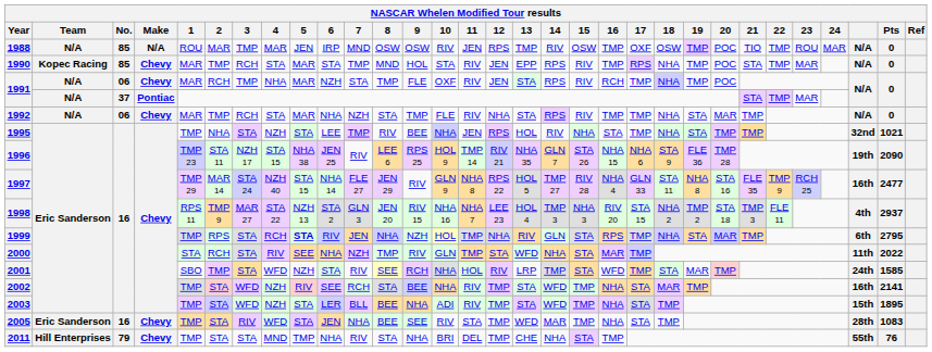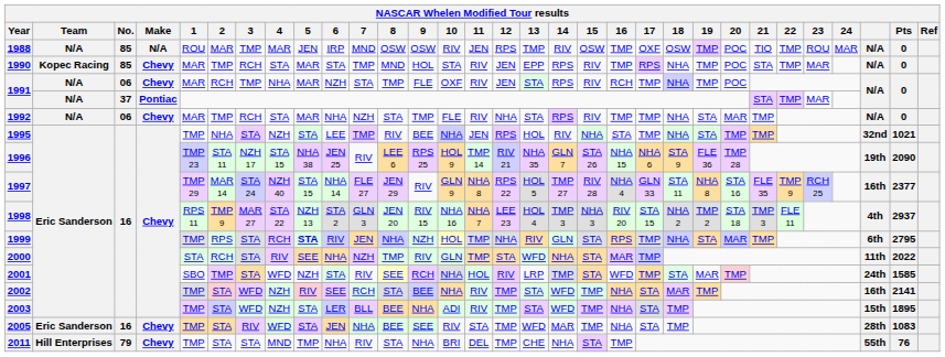 <table class="wikitable" style="text-align:center; font-size:75%">
 <tr>
 <th colspan=38><a href='#'>NASCAR Whelen Modified Tour</a> results</th>
 </tr>
 <tr>
 <th>Year</th>
 <th>Team</th>
 <th>No.</th>
 <th>Make</th>
 <th>1</th>
 <th>2</th>
 <th>3</th>
 <th>4</th>
 <th>5</th>
 <th>6</th>
 <th>7</th>
 <th>8</th>
 <th>9</th>
 <th>10</th>
 <th>11</th>
 <th>12</th>
 <th>13</th>
 <th>14</th>
 <th>15</th>
 <th>16</th>
 <th>17</th>
 <th>18</th>
 <th>19</th>
 <th>20</th>
 <th>21</th>
 <th>22</th>
 <th>23</th>
 <th>24</th>
 <th></th>
 <th>Pts</th>
 <th>Ref</th>
 </tr>
 <tr>
 <th><a href='#'>1988</a></th>
 <th>N/A</th>
 <th>85</th>
 <th>N/A</th>
 <td><a href='#'>ROU</a></td>
 <td><a href='#'>MAR</a></td>
 <td><a href='#'>TMP</a></td>
 <td><a href='#'>MAR</a></td>
 <td><a href='#'>JEN</a></td>
 <td><a href='#'>IRP</a></td>
 <td><a href='#'>MND</a></td>
 <td><a href='#'>OSW</a></td>
 <td><a href='#'>OSW</a></td>
 <td><a href='#'>RIV</a></td>
 <td><a href='#'>JEN</a></td>
 <td><a href='#'>RPS</a></td>
 <td><a href='#'>TMP</a></td>
 <td><a href='#'>RIV</a></td>
 <td><a href='#'>OSW</a></td>
 <td><a href='#'>TMP</a></td>
 <td><a href='#'>OXF</a></td>
 <td><a href='#'>OSW</a></td>
 <td style="background:#EFCFFF;"><a href='#'>TMP</a><br></td>
 <td><a href='#'>POC</a></td>
 <td><a href='#'>TIO</a></td>
 <td><a href='#'>TMP</a></td>
 <td><a href='#'>ROU</a></td>
 <td><a href='#'>MAR</a></td>
 <th>N/A</th>
 <th>0</th>
 <th></th>
 </tr>
 <tr>
 <th><a href='#'>1990</a></th>
 <th>Kopec Racing</th>
 <th>85</th>
 <th><a href='#'>Chevy</a></th>
 <td><a href='#'>MAR</a></td>
 <td><a href='#'>TMP</a></td>
 <td><a href='#'>RCH</a></td>
 <td><a href='#'>STA</a></td>
 <td><a href='#'>MAR</a></td>
 <td><a href='#'>STA</a></td>
 <td><a href='#'>TMP</a></td>
 <td><a href='#'>MND</a></td>
 <td><a href='#'>HOL</a></td>
 <td><a href='#'>STA</a></td>
 <td><a href='#'>RIV</a></td>
 <td><a href='#'>JEN</a></td>
 <td><a href='#'>EPP</a></td>
 <td><a href='#'>RPS</a></td>
 <td><a href='#'>RIV</a></td>
 <td><a href='#'>TMP</a></td>
 <td style="background:#EFCFFF;"><a href='#'>RPS</a><br></td>
 <td><a href='#'>NHA</a></td>
 <td><a href='#'>TMP</a></td>
 <td><a href='#'>POC</a></td>
 <td><a href='#'>STA</a></td>
 <td><a href='#'>TMP</a></td>
 <td><a href='#'>MAR</a></td>
 <td></td>
 <th>N/A</th>
 <th>0</th>
 <th></th>
 </tr>
 <tr>
 <th rowspan=2><a href='#'>1991</a></th>
 <th>N/A</th>
 <th>06</th>
 <th><a href='#'>Chevy</a></th>
 <td><a href='#'>MAR</a></td>
 <td><a href='#'>RCH</a></td>
 <td><a href='#'>TMP</a></td>
 <td><a href='#'>NHA</a></td>
 <td><a href='#'>MAR</a></td>
 <td><a href='#'>NZH</a></td>
 <td><a href='#'>STA</a></td>
 <td><a href='#'>TMP</a></td>
 <td><a href='#'>FLE</a></td>
 <td><a href='#'>OXF</a></td>
 <td><a href='#'>RIV</a></td>
 <td><a href='#'>JEN</a></td>
 <td style="background:#DFFFDF;"><a href='#'>STA</a><br></td>
 <td><a href='#'>RPS</a></td>
 <td><a href='#'>RIV</a></td>
 <td><a href='#'>RCH</a></td>
 <td><a href='#'>TMP</a></td>
 <td style="background:#CFCFFF;"><a href='#'>NHA</a><br></td>
 <td><a href='#'>TMP</a></td>
 <td><a href='#'>POC</a></td>
 <td colspan=4></td>
 <th rowspan=2>N/A</th>
 <th rowspan=2>0</th>
 <th rowspan=2></th>
 </tr>
 <tr>
 <th>N/A</th>
 <th>37</th>
 <th><a href='#'>Pontiac</a></th>
 <td colspan=20></td>
 <td style="background:#EFCFFF;"><a href='#'>STA</a><br></td>
 <td style="background:#EFCFFF;"><a href='#'>TMP</a><br></td>
 <td><a href='#'>MAR</a></td>
 <td></td>
 </tr>
 <tr>
 <th><a href='#'>1992</a></th>
 <th>N/A</th>
 <th>06</th>
 <th><a href='#'>Chevy</a></th>
 <td><a href='#'>MAR</a></td>
 <td><a href='#'>TMP</a></td>
 <td><a href='#'>RCH</a></td>
 <td><a href='#'>STA</a></td>
 <td><a href='#'>MAR</a></td>
 <td><a href='#'>NHA</a></td>
 <td><a href='#'>NZH</a></td>
 <td><a href='#'>STA</a></td>
 <td><a href='#'>TMP</a></td>
 <td><a href='#'>FLE</a></td>
 <td><a href='#'>RIV</a></td>
 <td><a href='#'>NHA</a></td>
 <td><a href='#'>STA</a></td>
 <td style="background:#EFCFFF;"><a href='#'>RPS</a><br></td>
 <td><a href='#'>RIV</a></td>
 <td><a href='#'>TMP</a></td>
 <td><a href='#'>TMP</a></td>
 <td><a href='#'>NHA</a></td>
 <td><a href='#'>STA</a></td>
 <td><a href='#'>MAR</a></td>
 <td><a href='#'>TMP</a></td>
 <td colspan=3></td>
 <th>N/A</th>
 <th>0</th>
 <th></th>
 </tr>
 <tr>
 <th><a href='#'>1995</a></th>
 <th rowspan=9>Eric Sanderson</th>
 <th rowspan=9>16</th>
 <th rowspan=9><a href='#'>Chevy</a></th>
 <td><a href='#'>TMP</a></td>
 <td><a href='#'>NHA</a></td>
 <td style="background:#EFCFFF;"><a href='#'>STA</a><br></td>
 <td><a href='#'>NZH</a></td>
 <td style="background:#DFFFDF;"><a href='#'>STA</a><br></td>
 <td><a href='#'>LEE</a></td>
 <td style="background:#EFCFFF;"><a href='#'>TMP</a><br></td>
 <td><a href='#'>RIV</a></td>
 <td><a href='#'>BEE</a></td>
 <td style="background:#CFCFFF;"><a href='#'>NHA</a><br></td>
 <td><a href='#'>JEN</a></td>
 <td style="background:#EFCFFF;"><a href='#'>RPS</a><br></td>
 <td><a href='#'>HOL</a></td>
 <td><a href='#'>RIV</a></td>
 <td style="background:#DFFFDF;"><a href='#'>NHA</a><br></td>
 <td><a href='#'>STA</a></td>
 <td><a href='#'>TMP</a></td>
 <td style="background:#DFFFDF;"><a href='#'>NHA</a><br></td>
 <td style="background:#DFFFDF;"><a href='#'>STA</a><br></td>
 <td style="background:#EFCFFF;"><a href='#'>TMP</a><br></td>
 <td style="background:#FFDF9F;"><a href='#'>TMP</a><br></td>
 <td colspan=3></td>
 <th>32nd</th>
 <th>1021</th>
 <th></th>
 </tr>
 <tr>
 <th><a href='#'>1996</a></th>
 <td style="background:#CFCFFF;"><a href='#'>TMP</a><br><small>23</small></td>
 <td style="background:#DFFFDF;"><a href='#'>STA</a><br><small>11</small></td>
 <td style="background:#DFFFDF;"><a href='#'>NZH</a><br><small>17</small></td>
 <td style="background:#DFFFDF;"><a href='#'>STA</a><br><small>15</small></td>
 <td style="background:#EFCFFF;"><a href='#'>NHA</a><br><small>38</small></td>
 <td style="background:#EFCFFF;"><a href='#'>JEN</a><br><small>25</small></td>
 <td><a href='#'>RIV</a></td>
 <td style="background:#FFDF9F;"><a href='#'>LEE</a><br><small>6</small></td>
 <td style="background:#EFCFFF;"><a href='#'>RPS</a><br><small>25</small></td>
 <td style="background:#FFDF9F;"><a href='#'>HOL</a><br><small>9</small></td>
 <td style="background:#DFFFDF;"><a href='#'>TMP</a><br><small>14</small></td>
 <td style="background:#CFCFFF;"><a href='#'>RIV</a><br><small>21</small></td>
 <td style="background:#EFCFFF;"><a href='#'>NHA</a><br><small>35</small></td>
 <td style="background:#FFDF9F;"><a href='#'>GLN</a><br><small>7</small></td>
 <td style="background:#EFCFFF;"><a href='#'>STA</a><br><small>26</small></td>
 <td style="background:#DFFFDF;"><a href='#'>NHA</a><br><small>15</small></td>
 <td style="background:#FFDF9F;"><a href='#'>NHA</a><br><small>6</small></td>
 <td style="background:#FFDF9F;"><a href='#'>STA</a><br><small>9</small></td>
 <td style="background:#EFCFFF;"><a href='#'>FLE</a><br><small>36</small></td>
 <td style="background:#EFCFFF;"><a href='#'>TMP</a><br><small>28</small></td>
 <td colspan=4></td>
 <th>19th</th>
 <th>2090</th>
 <th></th>
 </tr>
 <tr>
 <th><a href='#'>1997</a></th>
 <td style="background:#EFCFFF;"><a href='#'>TMP</a><br><small>29</small></td>
 <td style="background:#DFFFDF;"><a href='#'>MAR</a><br><small>14</small></td>
 <td style="background:#CFCFFF;"><a href='#'>STA</a><br><small>24</small></td>
 <td style="background:#EFCFFF;"><a href='#'>NZH</a><br><small>40</small></td>
 <td style="background:#DFFFDF;"><a href='#'>STA</a><br><small>15</small></td>
 <td style="background:#DFFFDF;"><a href='#'>NHA</a><br><small>14</small></td>
 <td style="background:#EFCFFF;"><a href='#'>FLE</a><br><small>27</small></td>
 <td style="background:#EFCFFF;"><a href='#'>JEN</a><br><small>29</small></td>
 <td><a href='#'>RIV</a></td>
 <td style="background:#FFDF9F;"><a href='#'>GLN</a><br><small>9</small></td>
 <td style="background:#FFDF9F;"><a href='#'>NHA</a><br><small>8</small></td>
 <td style="background:#EFCFFF;"><a href='#'>RPS</a><br><small>22</small></td>
 <td style="background:#DFDFDF;"><a href='#'>HOL</a><br><small>5</small></td>
 <td style="background:#EFCFFF;"><a href='#'>TMP</a><br><small>27</small></td>
 <td style="background:#EFCFFF;"><a href='#'>RIV</a><br><small>28</small></td>
 <td style="background:#DFDFDF;"><a href='#'>NHA</a><br><small>4</small></td>
 <td style="background:#EFCFFF;"><a href='#'>GLN</a><br><small>33</small></td>
 <td style="background:#DFFFDF;"><a href='#'>STA</a><br><small>11</small></td>
 <td style="background:#FFDF9F;"><a href='#'>NHA</a><br><small>8</small></td>
 <td style="background:#DFFFDF;"><a href='#'>STA</a><br><small>16</small></td>
 <td style="background:#EFCFFF;"><a href='#'>FLE</a><br><small>35</small></td>
 <td style="background:#FFDF9F;"><a href='#'>TMP</a><br><small>9</small></td>
 <td style="background:#CFCFFF;"><a href='#'>RCH</a><br><small>25</small></td>
 <td></td>
 <th>16th</th>
-<th>2477</th>
+<th>2377</th>
 <th></th>
 </tr>
 <tr>
 <th><a href='#'>1998</a></th>
 <td style="background:#DFFFDF;"><a href='#'>RPS</a><br><small>11</small></td>
 <td style="background:#FFDF9F;"><a href='#'>TMP</a><br><small>9</small></td>
 <td style="background:#EFCFFF;"><a href='#'>MAR</a><br><small>27</small></td>
 <td style="background:#EFCFFF;"><a href='#'>STA</a><br><small>22</small></td>
 <td style="background:#DFFFDF;"><a href='#'>NZH</a><br><small>13</small></td>
 <td style="background:#DFDFDF;"><a href='#'>STA</a><br><small>2</small></td>
 <td style="background:#DFDFDF;"><a href='#'>GLN</a><br><small>3</small></td>
 <td style="background:#DFFFDF;"><a href='#'>JEN</a><br><small>20</small></td>
 <td style="background:#DFFFDF;"><a href='#'>RIV</a><br><small>15</small></td>
 <td style="background:#DFFFDF;"><a href='#'>NHA</a><br><small>16</small></td>
 <td style="background:#FFDF9F;"><a href='#'>NHA</a><br><small>7</small></td>
 <td style="background:#EFCFFF;"><a href='#'>LEE</a><br><small>23</small></td>
 <td style="background:#DFDFDF;"><a href='#'>HOL</a><br><small>4</small></td>
 <td style="background:#DFDFDF;"><a href='#'>TMP</a><br><small>3</small></td>
 <td style="background:#DFDFDF;"><a href='#'>NHA</a><br><small>3</small></td>
 <td style="background:#DFFFDF;"><a href='#'>RIV</a><br><small>20</small></td>
 <td style="background:#DFFFDF;"><a href='#'>STA</a><br><small>15</small></td>
 <td style="background:#DFDFDF;"><a href='#'>NHA</a><br><small>2</small></td>
 <td style="background:#DFDFDF;"><a href='#'>TMP</a><br><small>2</small></td>
 <td style="background:#DFFFDF;"><a href='#'>STA</a><br><small>18</small></td>
 <td style="background:#DFDFDF;"><a href='#'>TMP</a><br><small>3</small></td>
 <td style="background:#DFFFDF;"><a href='#'>FLE</a><br><small>11</small></td>
 <td colspan=2></td>
 <th>4th</th>
 <th>2937</th>
 <th></th>
 </tr>
 <tr>
 <th><a href='#'>1999</a></th>
 <td style="background:#DFDFDF;"><a href='#'>TMP</a><br></td>
 <td style="background:#DFFFDF;"><a href='#'>RPS</a><br></td>
 <td style="background:#DFDFDF;"><a href='#'>STA</a><br></td>
 <td style="background:#EFCFFF;"><a href='#'>RCH</a><br></td>
 <td style="background:#DFFFDF;"><strong><a href='#'>STA</a></strong><br></td>
 <td style="background:#CFCFFF;"><a href='#'>RIV</a><br></td>
 <td style="background:#FFDF9F;"><a href='#'>JEN</a><br></td>
 <td style="background:#CFCFFF;"><a href='#'>NHA</a><br></td>
 <td style="background:#DFFFDF;"><a href='#'>NZH</a><br></td>
 <td style="background:#FFFFBF;"><a href='#'>HOL</a><br></td>
 <td style="background:#DFDFDF;"><a href='#'>TMP</a><br></td>
 <td style="background:#DFDFDF;"><a href='#'>NHA</a><br></td>
 <td style="background:#FFDF9F;"><a href='#'>RIV</a><br></td>
 <td style="background:#DFFFDF;"><a href='#'>GLN</a><br></td>
 <td style="background:#DFDFDF;"><a href='#'>STA</a><br></td>
 <td style="background:#FFDF9F;"><a href='#'>RPS</a><br></td>
 <td style="background:#DFDFDF;"><a href='#'>TMP</a><br></td>
 <td style="background:#CFCFFF;"><a href='#'>NHA</a><br></td>
 <td style="background:#FFDF9F;"><a href='#'>STA</a><br></td>
 <td style="background:#CFCFFF;"><a href='#'>MAR</a><br></td>
 <td style="background:#FFDF9F;"><a href='#'>TMP</a><br></td>
 <td colspan=3></td>
 <th>6th</th>
 <th>2795</th>
 <th></th>
 </tr>
 <tr>
 <th><a href='#'>2000</a></th>
 <td style="background:#DFFFDF;"><a href='#'>STA</a><br></td>
 <td style="background:#DFFFDF;"><a href='#'>RCH</a><br></td>
 <td style="background:#DFDFDF;"><a href='#'>STA</a><br></td>
 <td style="background:#EFCFFF;"><a href='#'>RIV</a><br></td>
 <td style="background:#FFDF9F;"><a href='#'>SEE</a><br></td>
 <td style="background:#FFDF9F;"><a href='#'>NHA</a><br></td>
 <td style="background:#EFCFFF;"><a href='#'>NZH</a><br></td>
 <td style="background:#DFFFDF;"><a href='#'>TMP</a><br></td>
 <td style="background:#DFFFDF;"><a href='#'>RIV</a><br></td>
 <td style="background:#DFFFDF;"><a href='#'>GLN</a><br></td>
 <td style="background:#FFDF9F;"><a href='#'>TMP</a><br></td>
 <td style="background:#FFDF9F;"><a href='#'>STA</a><br></td>
 <td style="background:#DFFFDF;"><a href='#'>WFD</a><br></td>
 <td style="background:#FFDF9F;"><a href='#'>NHA</a><br></td>
 <td style="background:#FFDF9F;"><a href='#'>STA</a><br></td>
 <td style="background:#EFCFFF;"><a href='#'>MAR</a><br></td>
 <td style="background:#CFCFFF;"><a href='#'>TMP</a><br></td>
 <td colspan=7></td>
 <th>11th</th>
 <th>2022</th>
 <th></th>
 </tr>
 <tr>
 <th><a href='#'>2001</a></th>
 <td><a href='#'>SBO</a></td>
 <td style="background:#EFCFFF;"><a href='#'>TMP</a><br></td>
 <td style="background:#FFDF9F;"><a href='#'>STA</a><br></td>
 <td><a href='#'>WFD</a></td>
 <td><a href='#'>NZH</a></td>
 <td style="background:#DFFFDF;"><a href='#'>STA</a><br></td>
 <td><a href='#'>RIV</a></td>
 <td style="background:#FFFFBF;"><a href='#'>SEE</a><br></td>
 <td style="background:#EFCFFF;"><a href='#'>RCH</a><br></td>
 <td style="background:#DFDFDF;"><a href='#'>NHA</a><br></td>
 <td style="background:#DFFFDF;"><a href='#'>HOL</a><br></td>
 <td style="background:#EFCFFF;"><a href='#'>RIV</a><br></td>
 <td><a href='#'>LRP</a></td>
 <td style="background:#DFDFDF;"><a href='#'>TMP</a><br></td>
 <td style="background:#FFDF9F;"><a href='#'>STA</a><br></td>
 <td><a href='#'>WFD</a></td>
 <td style="background:#FFDF9F;"><a href='#'>TMP</a><br></td>
 <td style="background:#DFFFDF;"><a href='#'>STA</a><br></td>
 <td><a href='#'>MAR</a></td>
 <td style="background:#FFCFCF;"><a href='#'>TMP</a><br></td>
 <td colspan=4></td>
 <th>24th</th>
 <th>1585</th>
 <th></th>
 </tr>
 <tr>
 <th><a href='#'>2002</a></th>
 <td style="background:#DFDFDF;"><a href='#'>TMP</a><br></td>
 <td style="background:#FFCFCF;"><a href='#'>STA</a><br></td>
 <td style="background:#EFCFFF;"><a href='#'>WFD</a><br></td>
 <td style="background:#DFFFDF;"><a href='#'>NZH</a><br></td>
 <td style="background:#FFCFCF;"><a href='#'>RIV</a><br></td>
 <td style="background:#EFCFFF;"><a href='#'>SEE</a><br></td>
 <td style="background:#DFFFDF;"><a href='#'>RCH</a><br></td>
 <td style="background:#DFDFDF;"><a href='#'>STA</a><br></td>
 <td style="background:#CFCFFF;"><a href='#'>BEE</a><br></td>
 <td style="background:#FFDF9F;"><a href='#'>NHA</a><br></td>
 <td style="background:#DFFFDF;"><a href='#'>RIV</a><br></td>
 <td style="background:#EFCFFF;"><a href='#'>TMP</a><br></td>
 <td style="background:#DFFFDF;"><a href='#'>STA</a><br></td>
 <td style="background:#DFFFDF;"><a href='#'>WFD</a><br></td>
 <td style="background:#DFFFDF;"><a href='#'>TMP</a><br></td>
 <td style="background:#FFDF9F;"><a href='#'>NHA</a><br></td>
 <td style="background:#FFDF9F;"><a href='#'>STA</a><br></td>
 <td style="background:#EFCFFF;"><a href='#'>MAR</a><br></td>
 <td style="background:#FFDF9F;"><a href='#'>TMP</a><br></td>
 <td colspan=5></td>
 <th>16th</th>
 <th>2141</th>
 <th></th>
 </tr>
 <tr>
 <th><a href='#'>2003</a></th>
 <td style="background:#EFCFFF;"><a href='#'>TMP</a><br></td>
 <td style="background:#CFCFFF;"><a href='#'>STA</a><br></td>
 <td style="background:#DFFFDF;"><a href='#'>WFD</a><br></td>
 <td style="background:#DFFFDF;"><a href='#'>NZH</a><br></td>
 <td style="background:#DFFFDF;"><a href='#'>STA</a><br></td>
 <td style="background:#CFCFFF;"><a href='#'>LER</a><br></td>
 <td style="background:#EFCFFF;"><a href='#'>BLL</a><br></td>
 <td style="background:#FFDF9F;"><a href='#'>BEE</a><br></td>
 <td style="background:#FFDF9F;"><a href='#'>NHA</a><br></td>
 <td style="background:#DFFFDF;"><a href='#'>ADI</a><br></td>
 <td style="background:#DFFFDF;"><a href='#'>RIV</a><br></td>
 <td style="background:#DFFFDF;"><a href='#'>TMP</a><br></td>
 <td style="background:#EFCFFF;"><a href='#'>STA</a><br></td>
 <td style="background:#DFFFDF;"><a href='#'>WFD</a><br></td>
 <td style="background:#EFCFFF;"><a href='#'>TMP</a><br></td>
 <td style="background:#EFCFFF;"><a href='#'>NHA</a><br></td>
 <td style="background:#DFDFDF;"><a href='#'>STA</a><br></td>
 <td style="background:#EFCFFF;"><a href='#'>TMP</a><br></td>
 <td colspan=6></td>
 <th>15th</th>
 <th>1895</th>
 <th></th>
 </tr>
 <tr>
 <th><a href='#'>2005</a></th>
 <th>Eric Sanderson</th>
 <th>16</th>
 <th><a href='#'>Chevy</a></th>
 <td style="background:#FFDF9F;"><a href='#'>TMP</a><br></td>
 <td style="background:#FFDF9F;"><a href='#'>STA</a><br></td>
 <td style="background:#EFCFFF;"><a href='#'>RIV</a><br></td>
 <td style="background:#DFFFDF;"><a href='#'>WFD</a><br></td>
 <td style="background:#EFCFFF;"><a href='#'>STA</a><br></td>
 <td style="background:#FFDF9F;"><a href='#'>JEN</a><br></td>
 <td style="background:#DFFFDF;"><a href='#'>NHA</a><br></td>
 <td style="background:#DFFFDF;"><a href='#'>BEE</a><br></td>
 <td style="background:#DFFFDF;"><a href='#'>SEE</a><br></td>
 <td><a href='#'>RIV</a></td>
 <td><a href='#'>STA</a></td>
 <td><a href='#'>TMP</a></td>
 <td><a href='#'>WFD</a></td>
 <td><a href='#'>MAR</a></td>
 <td><a href='#'>TMP</a></td>
 <td><a href='#'>NHA</a></td>
 <td><a href='#'>STA</a></td>
 <td><a href='#'>TMP</a></td>
 <td colspan=6></td>
 <th>28th</th>
 <th>1083</th>
 <th></th>
 </tr>
 <tr>
 <th><a href='#'>2011</a></th>
 <th>Hill Enterprises</th>
 <th>79</th>
 <th><a href='#'>Chevy</a></th>
 <td><a href='#'>TMP</a></td>
 <td><a href='#'>STA</a></td>
 <td><a href='#'>STA</a></td>
 <td><a href='#'>MND</a></td>
 <td><a href='#'>TMP</a></td>
 <td><a href='#'>NHA</a></td>
 <td><a href='#'>RIV</a></td>
 <td><a href='#'>STA</a></td>
 <td><a href='#'>NHA</a></td>
 <td><a href='#'>BRI</a></td>
 <td><a href='#'>DEL</a></td>
 <td><a href='#'>TMP</a></td>
 <td><a href='#'>CHE</a></td>
 <td><a href='#'>NHA</a></td>
 <td style="background:#EFCFFF;"><a href='#'>STA</a><br></td>
 <td><a href='#'>TMP</a></td>
 <td colspan=8></td>
 <th>55th</th>
 <th>76</th>
 <th></th>
 </tr>
 </table>
